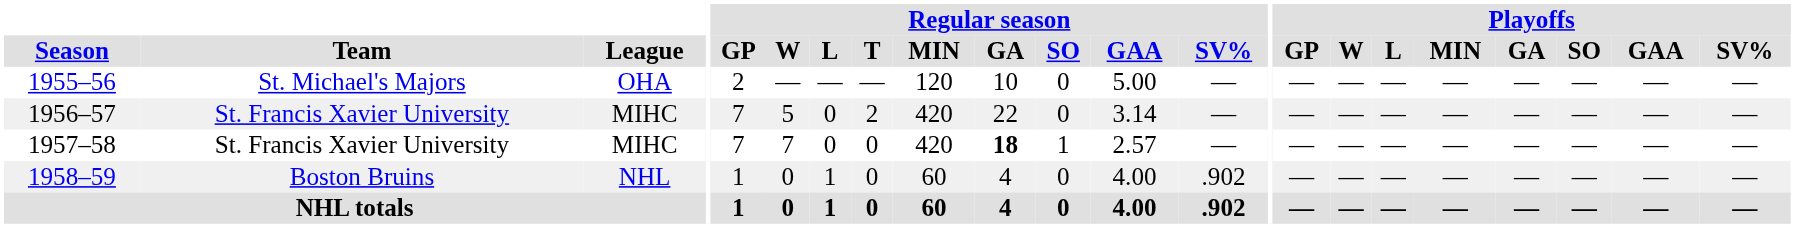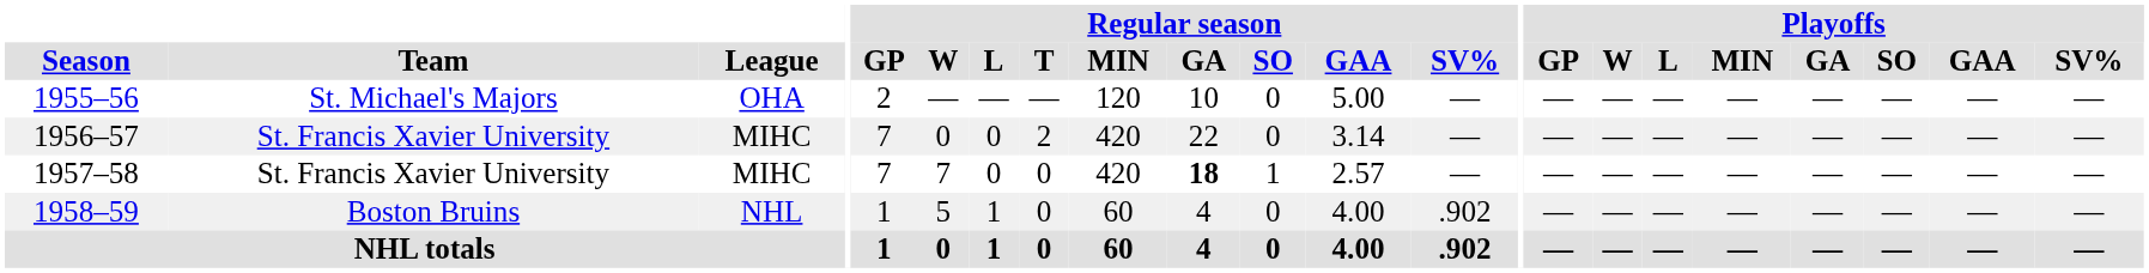 <table border="0" cellpadding="1" cellspacing="0" style="width:90%; text-align:center;">
 <tr bgcolor="#e0e0e0">
 <th colspan="3" bgcolor="#ffffff"></th>
 <th rowspan="99" bgcolor="#ffffff"></th>
 <th colspan="9" bgcolor="#e0e0e0"><a href='#'>Regular season</a></th>
 <th rowspan="99" bgcolor="#ffffff"></th>
 <th colspan="8" bgcolor="#e0e0e0"><a href='#'>Playoffs</a></th>
 </tr>
 <tr bgcolor="#e0e0e0">
 <th><a href='#'>Season</a></th>
 <th>Team</th>
 <th>League</th>
 <th>GP</th>
 <th>W</th>
 <th>L</th>
 <th>T</th>
 <th>MIN</th>
 <th>GA</th>
 <th><a href='#'>SO</a></th>
 <th><a href='#'>GAA</a></th>
 <th><a href='#'>SV%</a></th>
 <th>GP</th>
 <th>W</th>
 <th>L</th>
 <th>MIN</th>
 <th>GA</th>
 <th>SO</th>
 <th>GAA</th>
 <th>SV%</th>
 </tr>
 <tr>
 <td><a href='#'>1955–56</a></td>
 <td><a href='#'>St. Michael's Majors</a></td>
 <td><a href='#'>OHA</a></td>
 <td>2</td>
 <td>—</td>
 <td>—</td>
 <td>—</td>
 <td>120</td>
 <td>10</td>
 <td>0</td>
 <td>5.00</td>
 <td>—</td>
 <td>—</td>
 <td>—</td>
 <td>—</td>
 <td>—</td>
 <td>—</td>
 <td>—</td>
 <td>—</td>
 <td>—</td>
 </tr>
 <tr bgcolor="#f0f0f0">
 <td>1956–57</td>
 <td><a href='#'>St. Francis Xavier University</a></td>
 <td>MIHC</td>
 <td>7</td>
-<td>5</td>
+<td>0</td>
 <td>0</td>
 <td>2</td>
 <td>420</td>
 <td>22</td>
 <td>0</td>
 <td>3.14</td>
 <td>—</td>
 <td>—</td>
 <td>—</td>
 <td>—</td>
 <td>—</td>
 <td>—</td>
 <td>—</td>
 <td>—</td>
 <td>—</td>
 </tr>
 <tr>
 <td>1957–58</td>
 <td>St. Francis Xavier University</td>
 <td>MIHC</td>
 <td>7</td>
 <td>7</td>
 <td>0</td>
 <td>0</td>
 <td>420</td>
 <td><strong>18</strong></td>
 <td>1</td>
 <td>2.57</td>
 <td>—</td>
 <td>—</td>
 <td>—</td>
 <td>—</td>
 <td>—</td>
 <td>—</td>
 <td>—</td>
 <td>—</td>
 <td>—</td>
 </tr>
 <tr bgcolor="#f0f0f0">
 <td><a href='#'>1958–59</a></td>
 <td><a href='#'>Boston Bruins</a></td>
 <td><a href='#'>NHL</a></td>
 <td>1</td>
-<td>0</td>
+<td>5</td>
 <td>1</td>
 <td>0</td>
 <td>60</td>
 <td>4</td>
 <td>0</td>
 <td>4.00</td>
 <td>.902</td>
 <td>—</td>
 <td>—</td>
 <td>—</td>
 <td>—</td>
 <td>—</td>
 <td>—</td>
 <td>—</td>
 <td>—</td>
 </tr>
 <tr bgcolor="#e0e0e0">
 <th colspan=3>NHL totals</th>
 <th>1</th>
 <th>0</th>
 <th>1</th>
 <th>0</th>
 <th>60</th>
 <th>4</th>
 <th>0</th>
 <th>4.00</th>
 <th>.902</th>
 <th>—</th>
 <th>—</th>
 <th>—</th>
 <th>—</th>
 <th>—</th>
 <th>—</th>
 <th>—</th>
 <th>—</th>
 </tr>
 </table>
